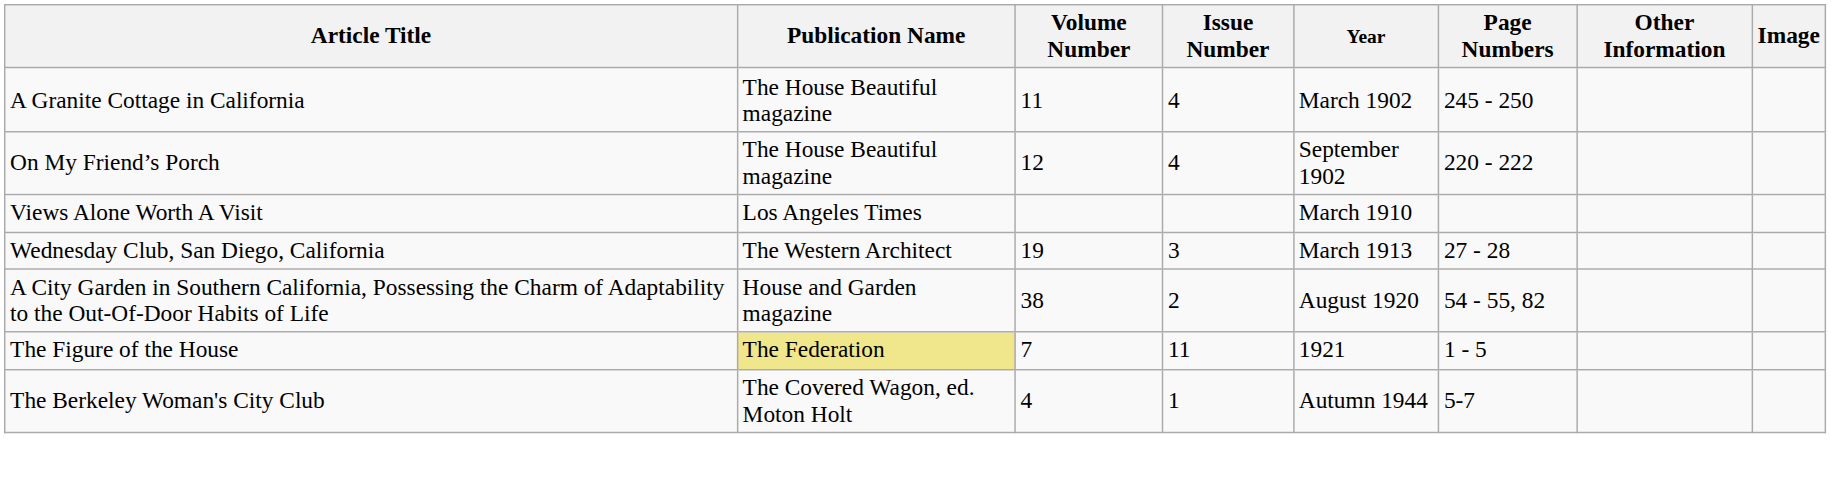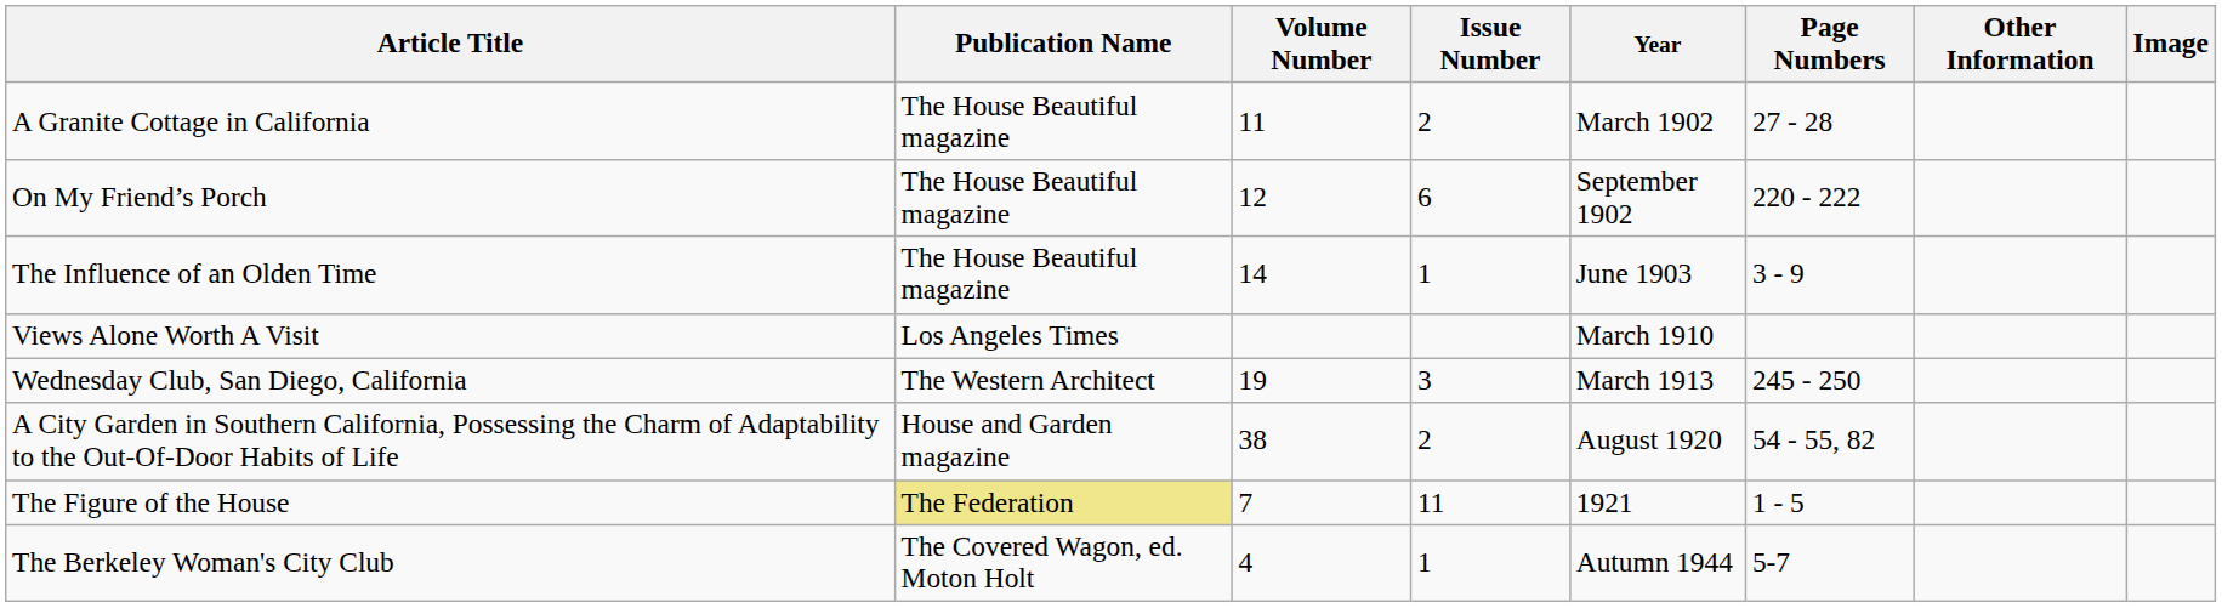 <table class="wikitable sortable" style="text-align: left;">
 <tr>
 <th>Article Title</th>
 <th>Publication Name</th>
 <th>Volume Number</th>
 <th>Issue Number</th>
 <th><small>Year</small></th>
 <th>Page Numbers</th>
 <th>Other Information</th>
 <th class="unsortable">Image</th>
 </tr>
 <tr>
 <td>A Granite Cottage in California</td>
 <td>The House Beautiful magazine</td>
 <td>11</td>
-<td>4</td>
+<td>2</td>
 <td>March 1902</td>
-<td>245 - 250</td>
+<td>27 - 28</td>
 <td></td>
 <td></td>
 </tr>
 <tr>
 <td>On My Friend’s Porch</td>
 <td>The House Beautiful magazine</td>
 <td>12</td>
-<td>4</td>
+<td>6</td>
 <td>September 1902</td>
 <td>220 - 222</td>
+<td></td>
+<td></td>
+</tr>
+<tr>
+<td>The Influence of an Olden Time</td>
+<td>The House Beautiful magazine</td>
+<td>14</td>
+<td>1</td>
+<td>June 1903</td>
+<td>3 - 9</td>
 <td></td>
 <td></td>
 </tr>
 <tr>
 <td>Views Alone Worth A Visit</td>
 <td>Los Angeles Times</td>
 <td></td>
 <td></td>
 <td>March 1910</td>
 <td></td>
 <td></td>
 <td></td>
 </tr>
 <tr>
 <td>Wednesday Club, San Diego, California</td>
 <td>The Western Architect</td>
 <td>19</td>
 <td>3</td>
 <td>March 1913</td>
-<td>27 - 28</td>
+<td>245 - 250</td>
 <td></td>
 <td></td>
 </tr>
 <tr>
 <td>A City Garden in Southern California, Possessing the Charm of Adaptability to the Out-Of-Door Habits of Life</td>
 <td>House and Garden magazine</td>
 <td>38</td>
 <td>2</td>
 <td>August 1920</td>
 <td>54 - 55, 82</td>
 <td></td>
 <td></td>
 </tr>
 <tr>
 <td>The Figure of the House</td>
 <td style="background: khaki;">The Federation</td>
 <td>7</td>
 <td>11</td>
 <td>1921</td>
 <td>1 - 5</td>
 <td></td>
 <td></td>
 </tr>
 <tr>
 <td>The Berkeley Woman's City Club</td>
 <td>The Covered Wagon, ed. Moton Holt</td>
 <td>4</td>
 <td>1</td>
 <td>Autumn 1944</td>
 <td>5-7</td>
 <td></td>
 <td></td>
 </tr>
 </table>
